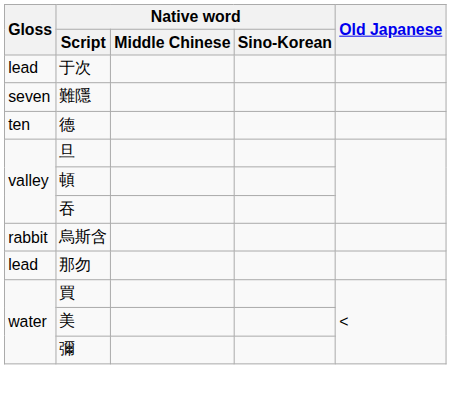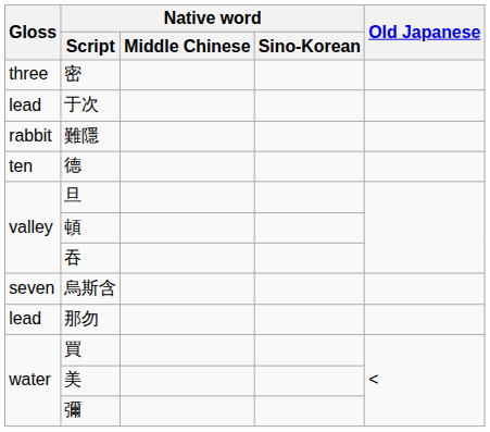 <table class="wikitable">
 <tr>
 <th rowspan="2">Gloss</th>
 <th colspan="3">Native word</th>
 <th rowspan="2"><a href='#'>Old Japanese</a></th>
 </tr>
 <tr>
 <th>Script</th>
 <th>Middle Chinese</th>
 <th>Sino-Korean</th>
 </tr>
 <tr>
+<td>three</td>
+<td>密</td>
+<td></td>
+<td></td>
+<td></td>
+</tr>
+<tr>
 <td>lead</td>
 <td>于次</td>
 <td></td>
 <td></td>
 <td></td>
 </tr>
 <tr>
-<td>seven</td>
+<td>rabbit</td>
 <td>難隱</td>
 <td></td>
 <td></td>
 <td></td>
 </tr>
 <tr>
 <td>ten</td>
 <td>德</td>
 <td></td>
 <td></td>
 <td></td>
 </tr>
 <tr>
 <td rowspan="3">valley</td>
 <td>旦</td>
 <td></td>
 <td></td>
 <td rowspan="3"></td>
 </tr>
 <tr>
 <td>頓</td>
 <td></td>
 <td></td>
 </tr>
 <tr>
 <td>吞</td>
 <td></td>
 <td></td>
 </tr>
 <tr>
-<td>rabbit</td>
+<td>seven</td>
 <td>烏斯含</td>
 <td></td>
 <td></td>
 <td></td>
 </tr>
 <tr>
 <td>lead</td>
 <td>那勿</td>
 <td></td>
 <td></td>
 <td></td>
 </tr>
 <tr>
 <td rowspan="3">water</td>
 <td>買</td>
 <td></td>
 <td></td>
 <td rowspan="3"> < </td>
 </tr>
 <tr>
 <td>美</td>
 <td></td>
 <td></td>
 </tr>
 <tr>
 <td>彌</td>
 <td></td>
 <td></td>
 </tr>
 </table>
